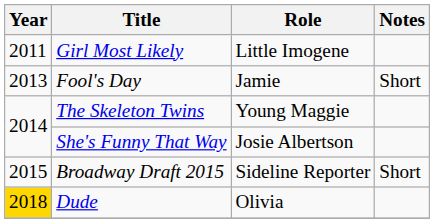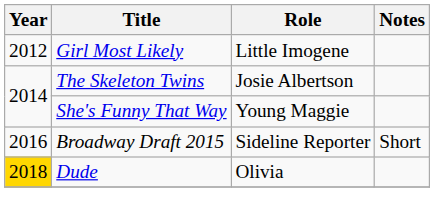 <table class="wikitable sortable">
 <tr>
 <th>Year</th>
 <th>Title</th>
 <th>Role</th>
 <th class="unsortable">Notes</th>
 </tr>
 <tr>
-<td>2011</td>
+<td>2012</td>
 <td><em><a href='#'>Girl Most Likely</a></em></td>
 <td>Little Imogene</td>
 <td></td>
 </tr>
 <tr>
-<td>2013</td>
-<td><em>Fool's Day</em></td>
-<td>Jamie</td>
-<td>Short</td>
+<td rowspan="2">2014</td>
+<td><em><a href='#'>The Skeleton Twins</a></em></td>
+<td>Josie Albertson</td>
+<td></td>
 </tr>
 <tr>
-<td rowspan="2">2014</td>
-<td><em><a href='#'>The Skeleton Twins</a></em></td>
+<td><em><a href='#'>She's Funny That Way</a></em></td>
 <td>Young Maggie</td>
 <td></td>
 </tr>
 <tr>
-<td><em><a href='#'>She's Funny That Way</a></em></td>
-<td>Josie Albertson</td>
-<td></td>
-</tr>
-<tr>
-<td>2015</td>
+<td>2016</td>
 <td><em>Broadway Draft 2015</em></td>
 <td>Sideline Reporter</td>
 <td>Short</td>
 </tr>
 <tr>
 <td style="background: gold;">2018</td>
 <td><em><a href='#'>Dude</a></em></td>
 <td>Olivia</td>
 <td></td>
 </tr>
 <tr>
 </tr>
 </table>
